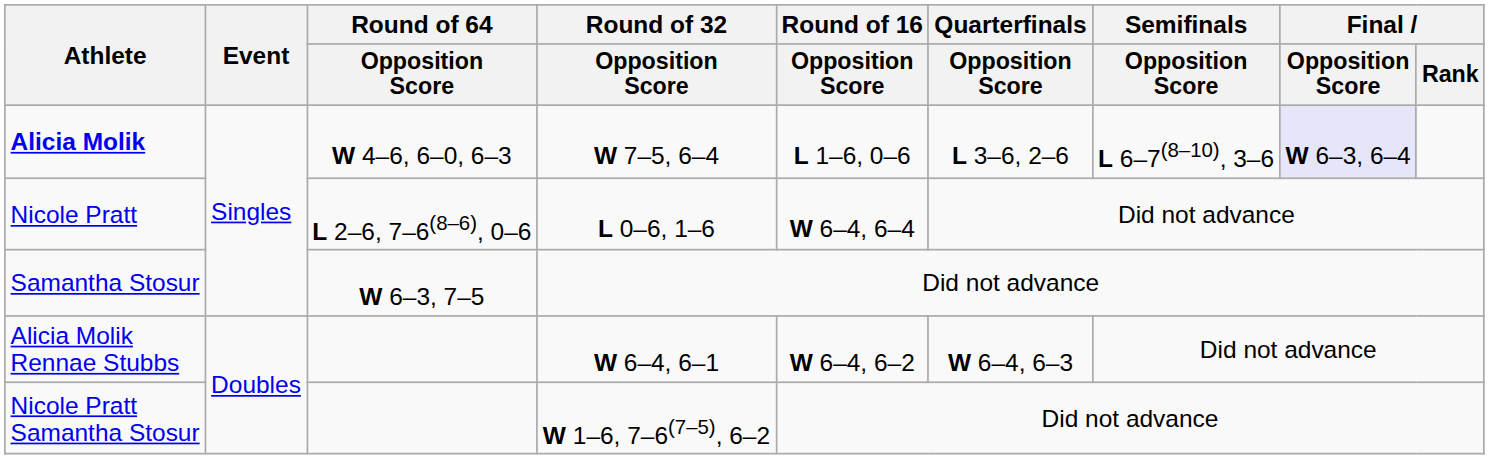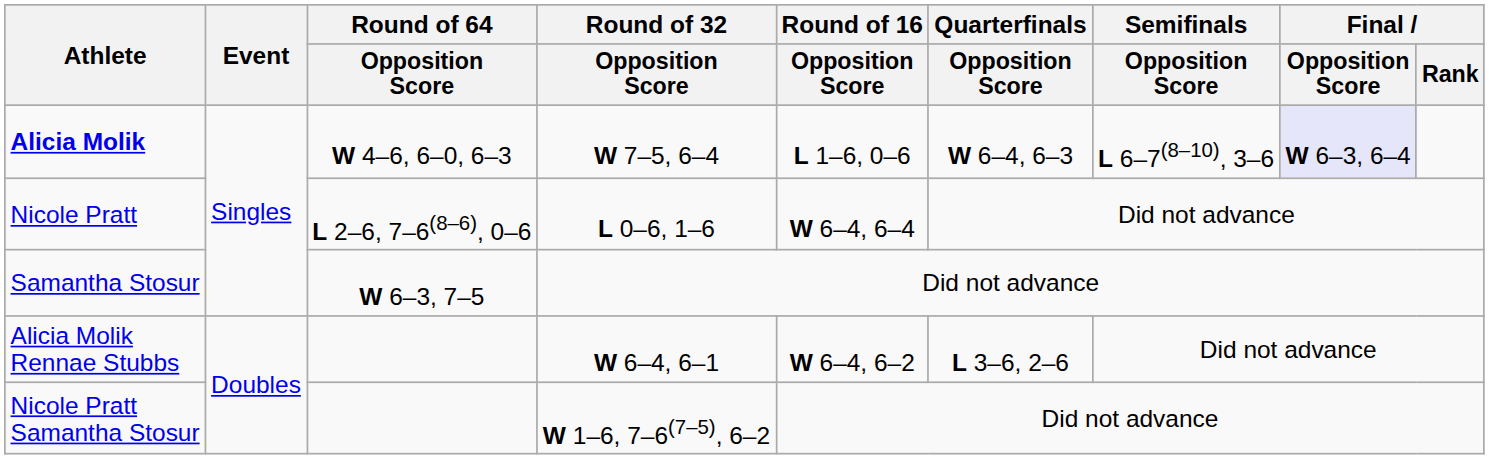 <table class=wikitable style="font-size:90%">
 <tr>
 <th rowspan="2">Athlete</th>
 <th rowspan="2">Event</th>
 <th>Round of 64</th>
 <th>Round of 32</th>
 <th>Round of 16</th>
 <th>Quarterfinals</th>
 <th>Semifinals</th>
 <th colspan=2>Final / </th>
 </tr>
 <tr style="font-size:95%">
 <th>Opposition<br>Score</th>
 <th>Opposition<br>Score</th>
 <th>Opposition<br>Score</th>
 <th>Opposition<br>Score</th>
 <th>Opposition<br>Score</th>
 <th>Opposition<br>Score</th>
 <th>Rank</th>
 </tr>
 <tr align=center>
 <td align=left><strong><a href='#'>Alicia Molik</a></strong></td>
 <td align=left rowspan=3><a href='#'>Singles</a></td>
 <td><br><strong>W</strong> 4–6, 6–0, 6–3</td>
 <td><br><strong>W</strong> 7–5, 6–4</td>
 <td><br><strong>L</strong> 1–6, 0–6</td>
-<td><br><strong>L</strong> 3–6, 2–6</td>
+<td><br><strong>W</strong> 6–4, 6–3</td>
 <td><br><strong>L</strong> 6–7<sup>(8–10)</sup>, 3–6</td>
 <td style="background: lavender;"><br><strong>W</strong> 6–3, 6–4</td>
 <td></td>
 </tr>
 <tr align=center>
 <td align=left><a href='#'>Nicole Pratt</a></td>
 <td><br><strong>L</strong> 2–6, 7–6<sup>(8–6)</sup>, 0–6</td>
 <td><br><strong>L</strong> 0–6, 1–6</td>
 <td><br><strong>W</strong> 6–4, 6–4</td>
 <td colspan=4>Did not advance</td>
 </tr>
 <tr align=center>
 <td align=left><a href='#'>Samantha Stosur</a></td>
 <td><br><strong>W</strong> 6–3, 7–5</td>
 <td colspan=6>Did not advance</td>
 </tr>
 <tr align=center>
 <td align=left><a href='#'>Alicia Molik</a><br><a href='#'>Rennae Stubbs</a></td>
 <td align=left rowspan=2><a href='#'>Doubles</a></td>
 <td></td>
 <td><br><strong>W</strong> 6–4, 6–1</td>
 <td><br><strong>W</strong> 6–4, 6–2</td>
-<td><br><strong>W</strong> 6–4, 6–3</td>
+<td><br><strong>L</strong> 3–6, 2–6</td>
 <td colspan=3>Did not advance</td>
 </tr>
 <tr align=center>
 <td align=left><a href='#'>Nicole Pratt</a><br><a href='#'>Samantha Stosur</a></td>
 <td></td>
 <td><br><strong>W</strong> 1–6, 7–6<sup>(7–5)</sup>, 6–2</td>
 <td colspan=5>Did not advance</td>
 </tr>
 </table>
